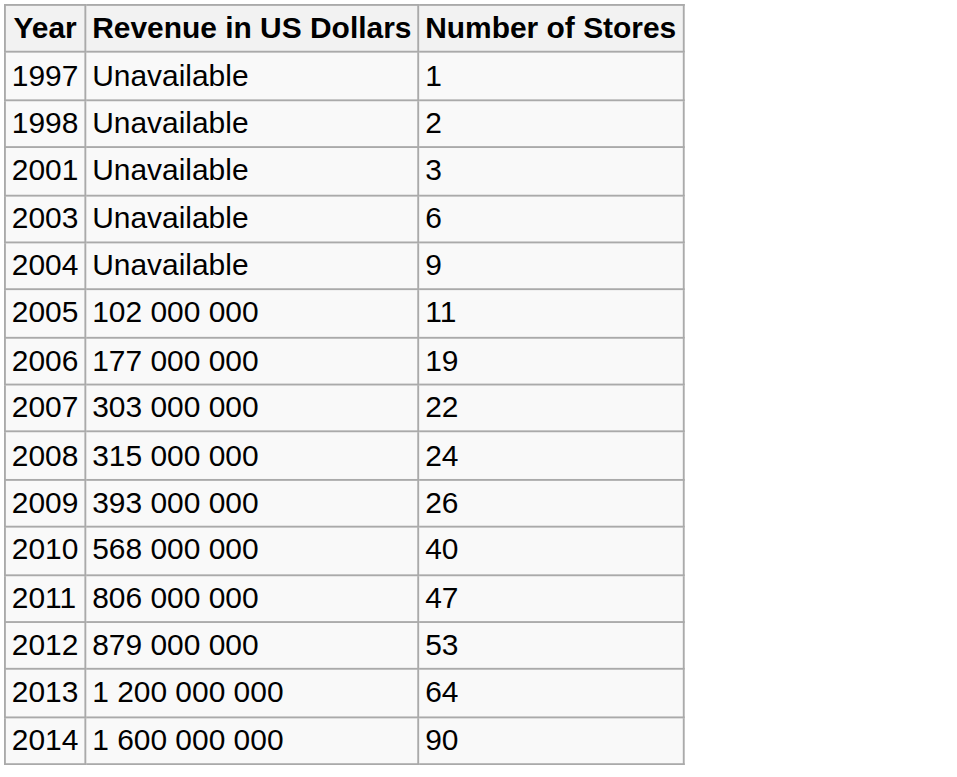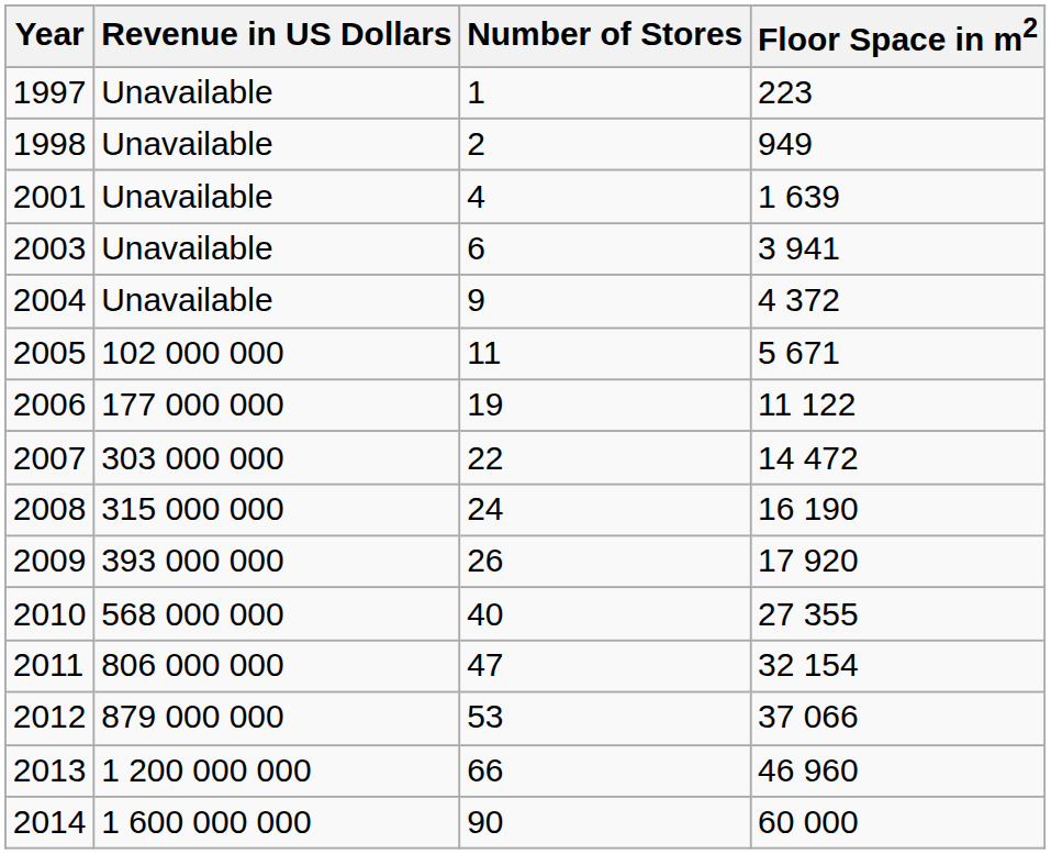 <table class="wikitable">
 <tr>
 <th>Year</th>
 <th>Revenue in US Dollars</th>
 <th>Number of Stores</th>
+<th>Floor Space in m<sup>2</sup></th>
 </tr>
 <tr>
 <td>1997</td>
 <td>Unavailable</td>
 <td>1</td>
+<td>223</td>
 </tr>
 <tr>
 <td>1998</td>
 <td>Unavailable</td>
 <td>2</td>
+<td>949</td>
 </tr>
 <tr>
 <td>2001</td>
 <td>Unavailable</td>
-<td>3</td>
+<td>4</td>
+<td>1 639</td>
 </tr>
 <tr>
 <td>2003</td>
 <td>Unavailable</td>
 <td>6</td>
+<td>3 941</td>
 </tr>
 <tr>
 <td>2004</td>
 <td>Unavailable</td>
 <td>9</td>
+<td>4 372</td>
 </tr>
 <tr>
 <td>2005</td>
 <td>102 000 000</td>
 <td>11</td>
+<td>5 671</td>
 </tr>
 <tr>
 <td>2006</td>
 <td>177 000 000</td>
 <td>19</td>
+<td>11 122</td>
 </tr>
 <tr>
 <td>2007</td>
 <td>303 000 000</td>
 <td>22</td>
+<td>14 472</td>
 </tr>
 <tr>
 <td>2008</td>
 <td>315 000 000</td>
 <td>24</td>
+<td>16 190</td>
 </tr>
 <tr>
 <td>2009</td>
 <td>393 000 000</td>
 <td>26</td>
+<td>17 920</td>
 </tr>
 <tr>
 <td>2010</td>
 <td>568 000 000</td>
 <td>40</td>
+<td>27 355</td>
 </tr>
 <tr>
 <td>2011</td>
 <td>806 000 000</td>
 <td>47</td>
+<td>32 154</td>
 </tr>
 <tr>
 <td>2012</td>
 <td>879 000 000</td>
 <td>53</td>
+<td>37 066</td>
 </tr>
 <tr>
 <td>2013</td>
 <td>1 200 000 000</td>
-<td>64</td>
+<td>66</td>
+<td>46 960</td>
 </tr>
 <tr>
 <td>2014</td>
 <td>1 600 000 000</td>
 <td>90</td>
+<td>60 000</td>
 </tr>
 </table>
